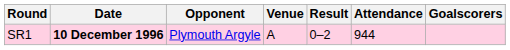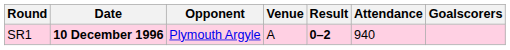 <table class="wikitable">
 <tr>
 <th>Round</th>
 <th>Date</th>
 <th>Opponent</th>
 <th>Venue</th>
 <th>Result</th>
 <th>Attendance</th>
 <th>Goalscorers</th>
 </tr>
 <tr style="background-color: #ffd0e3;">
 <td>SR1</td>
 <td><strong>10 December 1996</strong></td>
 <td><a href='#'>Plymouth Argyle</a></td>
 <td>A</td>
-<td>0–2</td>
-<td>944</td>
+<td><strong>0–2</strong></td>
+<td>940</td>
 <td></td>
 </tr>
 </table>
